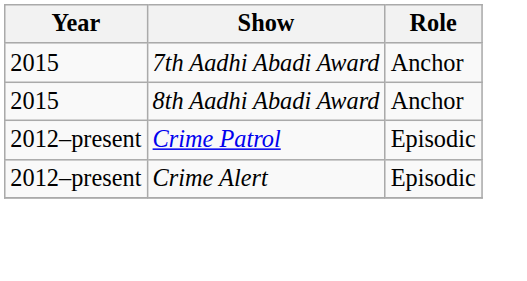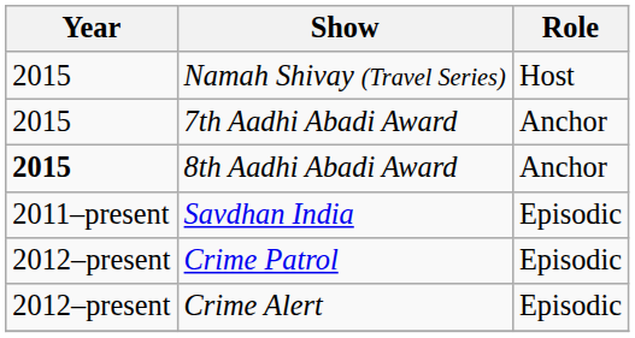 <table class="wikitable sortable">
 <tr>
 <th>Year</th>
 <th>Show</th>
 <th>Role</th>
 </tr>
 <tr>
 <td>2015</td>
+<td><em>Namah Shivay <small>(Travel Series)</small></em></td>
+<td>Host</td>
+</tr>
+<tr>
+<td>2015</td>
 <td><em>7th Aadhi Abadi Award </em></td>
 <td>Anchor</td>
 </tr>
 <tr>
-<td>2015</td>
+<td><strong>2015</strong></td>
 <td><em>8th Aadhi Abadi Award </em></td>
 <td>Anchor</td>
+</tr>
+<tr>
+<td>2011–present</td>
+<td><em><a href='#'>Savdhan India</a></em></td>
+<td>Episodic</td>
 </tr>
 <tr>
 <td>2012–present</td>
 <td><em><a href='#'>Crime Patrol</a></em></td>
 <td>Episodic </td>
 </tr>
 <tr>
 <td>2012–present</td>
 <td><em>Crime Alert</em></td>
 <td>Episodic</td>
 </tr>
 <tr>
 </tr>
 </table>
